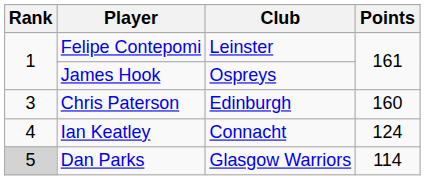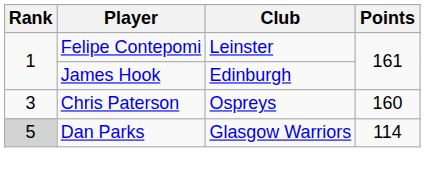 <table class="wikitable" style="text-align:center">
 <tr>
 <th>Rank</th>
 <th>Player</th>
 <th>Club</th>
 <th style="width:50px">Points</th>
 </tr>
 <tr>
 <td rowspan=2>1</td>
 <td style="text-align:left"> <a href='#'>Felipe Contepomi</a></td>
 <td style="text-align:left"> <a href='#'>Leinster</a></td>
 <td rowspan=2>161</td>
 </tr>
 <tr>
 <td style="text-align:left"> <a href='#'>James Hook</a></td>
-<td style="text-align:left"> <a href='#'>Ospreys</a></td>
+<td style="text-align:left"> <a href='#'>Edinburgh</a></td>
 </tr>
 <tr>
 <td>3</td>
 <td style="text-align:left"> <a href='#'>Chris Paterson</a></td>
-<td style="text-align:left"> <a href='#'>Edinburgh</a></td>
+<td style="text-align:left"> <a href='#'>Ospreys</a></td>
 <td>160</td>
-</tr>
-<tr>
-<td>4</td>
-<td style="text-align:left"> <a href='#'>Ian Keatley</a></td>
-<td style="text-align:left"> <a href='#'>Connacht</a></td>
-<td>124</td>
 </tr>
 <tr>
 <td style="background: lightgrey;">5</td>
 <td style="text-align:left"> <a href='#'>Dan Parks</a></td>
 <td style="text-align:left"> <a href='#'>Glasgow Warriors</a></td>
 <td>114</td>
 </tr>
 </table>
